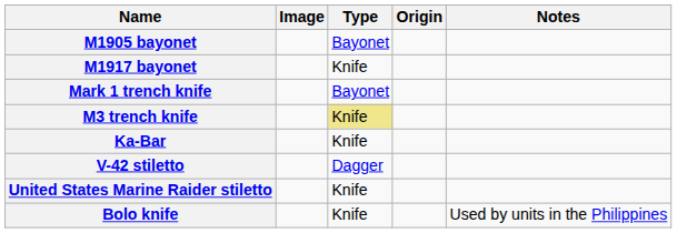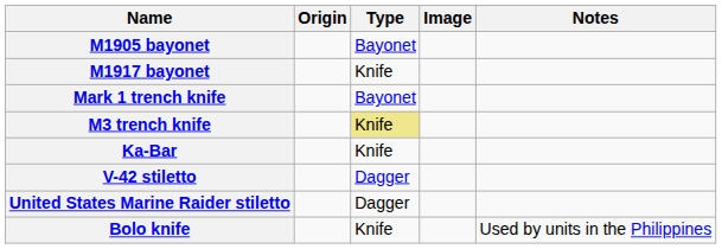 <table class="wikitable sortable">
 <tr>
 <th scope="col">Name</th>
+<th scope="col">Origin</th>
+<th scope="col">Type</th>
 <th scope="col" class="unsortable">Image</th>
-<th scope="col">Type</th>
-<th scope="col">Origin</th>
 <th scope="col" class="unsortable">Notes</th>
 </tr>
 <tr>
 <th scope="row"><a href='#'>M1905 bayonet</a></th>
 <td></td>
 <td><a href='#'>Bayonet</a></td>
 <td></td>
 <td></td>
 </tr>
 <tr>
 <th scope="row"><a href='#'>M1917 bayonet</a></th>
 <td></td>
 <td>Knife</td>
 <td></td>
 <td></td>
 </tr>
 <tr>
 <th scope="row"><a href='#'>Mark 1 trench knife</a></th>
 <td></td>
 <td><a href='#'>Bayonet</a></td>
 <td></td>
 <td></td>
 </tr>
 <tr>
 <th scope="row"><a href='#'>M3 trench knife</a></th>
 <td></td>
 <td style="background: khaki;">Knife</td>
 <td></td>
 <td></td>
 </tr>
 <tr>
 <th scope="row"><a href='#'>Ka-Bar</a></th>
 <td></td>
 <td>Knife</td>
 <td></td>
 <td></td>
 </tr>
 <tr>
 <th scope="row"><a href='#'>V-42 stiletto</a></th>
 <td></td>
 <td><a href='#'>Dagger</a></td>
 <td></td>
 <td></td>
 </tr>
 <tr>
 <th scope="row"><a href='#'>United States Marine Raider stiletto</a></th>
 <td></td>
-<td>Knife</td>
+<td>Dagger</td>
 <td></td>
 <td></td>
 </tr>
 <tr>
 <th scope="row"><a href='#'>Bolo knife</a></th>
 <td></td>
 <td>Knife</td>
 <td></td>
 <td>Used by units in the <a href='#'>Philippines</a></td>
 </tr>
 </table>
